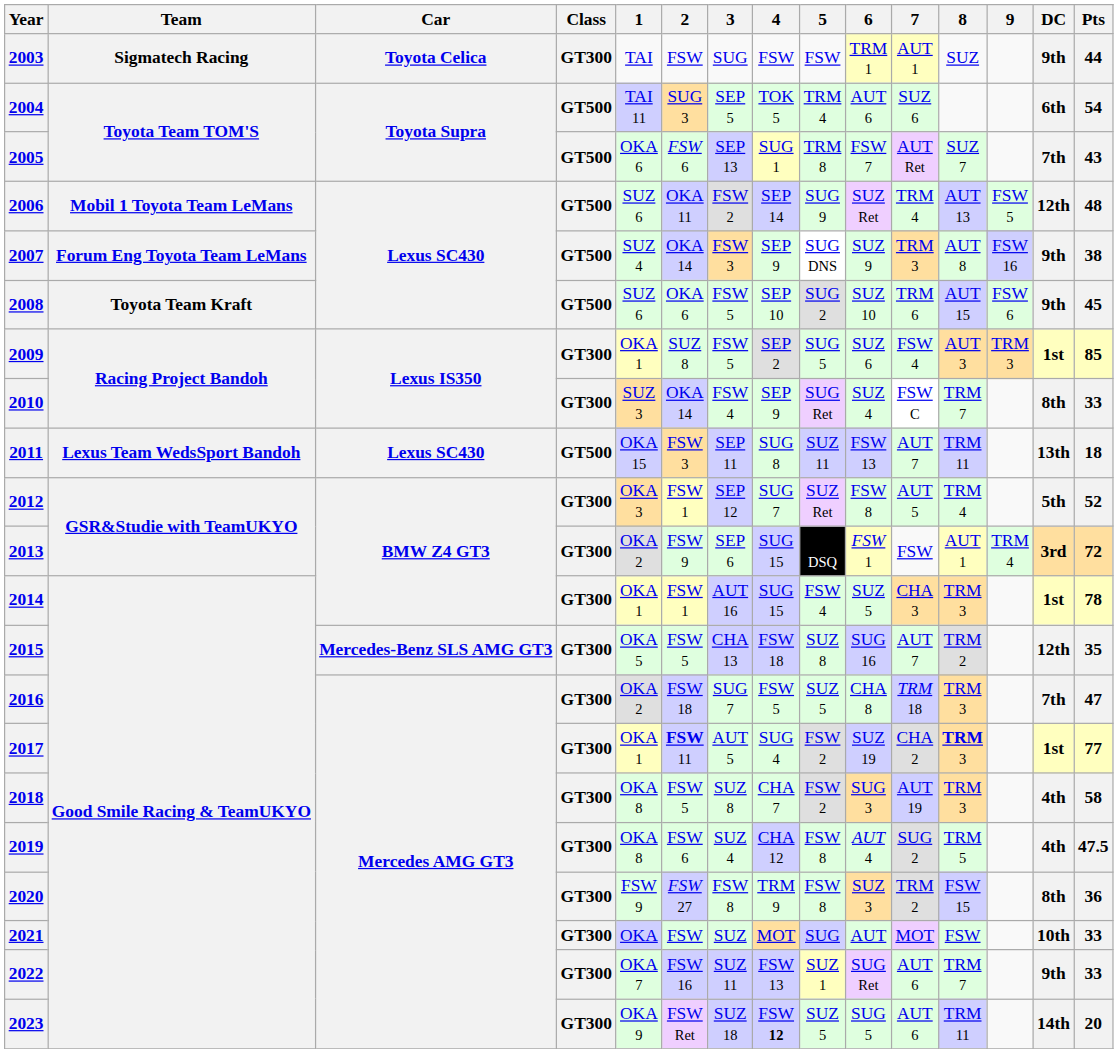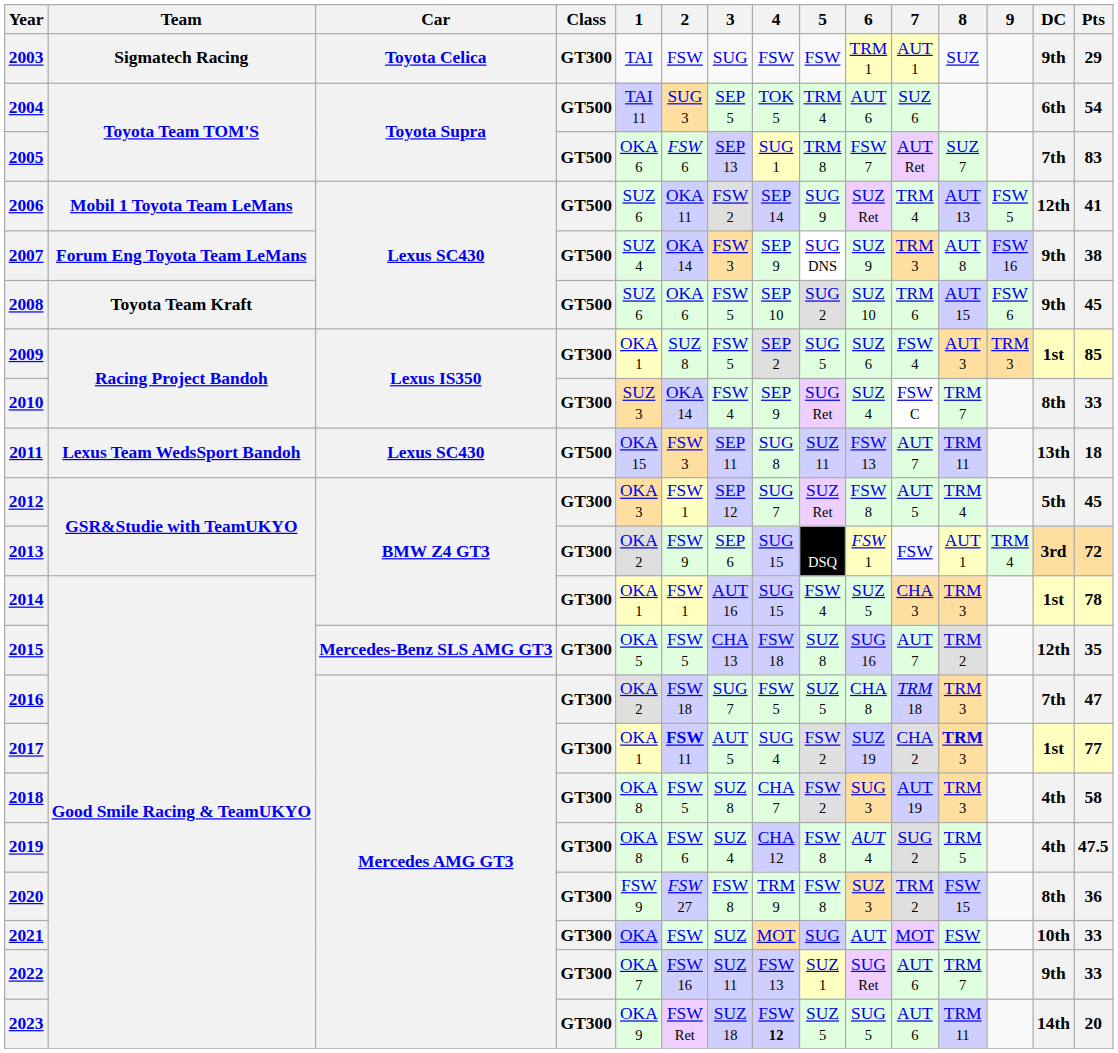 <table class="wikitable" style="text-align:center; font-size:90%">
 <tr>
 <th>Year</th>
 <th>Team</th>
 <th>Car</th>
 <th>Class</th>
 <th>1</th>
 <th>2</th>
 <th>3</th>
 <th>4</th>
 <th>5</th>
 <th>6</th>
 <th>7</th>
 <th>8</th>
 <th>9</th>
 <th>DC</th>
 <th>Pts</th>
 </tr>
 <tr>
 <th><a href='#'>2003</a></th>
 <th>Sigmatech Racing</th>
 <th><a href='#'>Toyota Celica</a></th>
 <th>GT300</th>
 <td><a href='#'>TAI</a></td>
 <td><a href='#'>FSW</a></td>
 <td><a href='#'>SUG</a></td>
 <td><a href='#'>FSW</a></td>
 <td><a href='#'>FSW</a></td>
 <td bgcolor="#FFFFBF"><a href='#'>TRM</a><br><small>1</small></td>
 <td bgcolor="#FFFFBF"><a href='#'>AUT</a><br><small>1</small></td>
 <td><a href='#'>SUZ</a></td>
 <td></td>
 <th>9th</th>
-<th>44</th>
+<th>29</th>
 </tr>
 <tr>
 <th><a href='#'>2004</a></th>
 <th rowspan="2"><a href='#'>Toyota Team TOM'S</a></th>
 <th rowspan="2"><a href='#'>Toyota Supra</a></th>
 <th>GT500</th>
 <td bgcolor="#CFCFFF"><a href='#'>TAI</a><br><small>11</small></td>
 <td bgcolor="#FFDF9F"><a href='#'>SUG</a><br><small>3</small></td>
 <td bgcolor="#DFFFDF"><a href='#'>SEP</a><br><small>5</small></td>
 <td bgcolor="#DFFFDF"><a href='#'>TOK</a><br><small>5</small></td>
 <td bgcolor="#DFFFDF"><a href='#'>TRM</a><br><small>4</small></td>
 <td bgcolor="#DFFFDF"><a href='#'>AUT</a><br><small>6</small></td>
 <td bgcolor="#DFFFDF"><a href='#'>SUZ</a><br><small>6</small></td>
 <td></td>
 <td></td>
 <th>6th</th>
 <th>54</th>
 </tr>
 <tr>
 <th><a href='#'>2005</a></th>
 <th>GT500</th>
 <td bgcolor="#DFFFDF"><a href='#'>OKA</a><br><small>6</small></td>
 <td bgcolor="#DFFFDF"><em><a href='#'>FSW</a></em><br><small>6</small></td>
 <td bgcolor="#CFCFFF"><a href='#'>SEP</a><br><small>13</small></td>
 <td bgcolor="#FFFFBF"><a href='#'>SUG</a><br><small>1</small></td>
 <td bgcolor="#DFFFDF"><a href='#'>TRM</a><br><small>8</small></td>
 <td bgcolor="#DFFFDF"><a href='#'>FSW</a><br><small>7</small></td>
 <td bgcolor="#EFCFFF"><a href='#'>AUT</a><br><small>Ret</small></td>
 <td bgcolor="#DFFFDF"><a href='#'>SUZ</a><br><small>7</small></td>
 <td></td>
 <th>7th</th>
-<th>43</th>
+<th>83</th>
 </tr>
 <tr>
 <th><a href='#'>2006</a></th>
 <th><a href='#'>Mobil 1 Toyota Team LeMans</a></th>
 <th rowspan="3"><a href='#'>Lexus SC430</a></th>
 <th>GT500</th>
 <td bgcolor="#DFFFDF"><a href='#'>SUZ</a><br><small>6</small></td>
 <td bgcolor="#CFCFFF"><a href='#'>OKA</a><br><small>11</small></td>
 <td bgcolor="#DFDFDF"><a href='#'>FSW</a><br><small>2</small></td>
 <td bgcolor="#CFCFFF"><a href='#'>SEP</a><br><small>14</small></td>
 <td bgcolor="#DFFFDF"><a href='#'>SUG</a><br><small>9</small></td>
 <td bgcolor="#EFCFFF"><a href='#'>SUZ</a><br><small>Ret</small></td>
 <td bgcolor="#DFFFDF"><a href='#'>TRM</a><br><small>4</small></td>
 <td bgcolor="#CFCFFF"><a href='#'>AUT</a><br><small>13</small></td>
 <td bgcolor="#DFFFDF"><a href='#'>FSW</a><br><small>5</small></td>
 <th>12th</th>
-<th>48</th>
+<th>41</th>
 </tr>
 <tr>
 <th><a href='#'>2007</a></th>
 <th><a href='#'>Forum Eng Toyota Team LeMans</a></th>
 <th>GT500</th>
 <td bgcolor="#DFFFDF"><a href='#'>SUZ</a><br><small>4</small></td>
 <td bgcolor="#CFCFFF"><a href='#'>OKA</a><br><small>14</small></td>
 <td bgcolor="#FFDF9F"><a href='#'>FSW</a><br><small>3</small></td>
 <td bgcolor="#DFFFDF"><a href='#'>SEP</a><br><small>9</small></td>
 <td bgcolor="#FFFFFF"><a href='#'>SUG</a><br><small>DNS</small></td>
 <td bgcolor="#DFFFDF"><a href='#'>SUZ</a><br><small>9</small></td>
 <td bgcolor="#FFDF9F"><a href='#'>TRM</a><br><small>3</small></td>
 <td bgcolor="#DFFFDF"><a href='#'>AUT</a><br><small>8</small></td>
 <td bgcolor="#CFCFFF"><a href='#'>FSW</a><br><small>16</small></td>
 <th>9th</th>
 <th>38</th>
 </tr>
 <tr>
 <th><a href='#'>2008</a></th>
 <th>Toyota Team Kraft</th>
 <th>GT500</th>
 <td bgcolor="#DFFFDF"><a href='#'>SUZ</a><br><small>6</small></td>
 <td bgcolor="#DFFFDF"><a href='#'>OKA</a><br><small>6</small></td>
 <td bgcolor="#DFFFDF"><a href='#'>FSW</a><br><small>5</small></td>
 <td bgcolor="#DFFFDF"><a href='#'>SEP</a><br><small>10</small></td>
 <td bgcolor="#DFDFDF"><a href='#'>SUG</a><br><small>2</small></td>
 <td bgcolor="#DFFFDF"><a href='#'>SUZ</a><br><small>10</small></td>
 <td bgcolor="#DFFFDF"><a href='#'>TRM</a><br><small>6</small></td>
 <td bgcolor="#CFCFFF"><a href='#'>AUT</a><br><small>15</small></td>
 <td bgcolor="#DFFFDF"><a href='#'>FSW</a><br><small>6</small></td>
 <th>9th</th>
 <th>45</th>
 </tr>
 <tr>
 <th><a href='#'>2009</a></th>
 <th rowspan="2"><a href='#'>Racing Project Bandoh</a></th>
 <th rowspan="2"><a href='#'>Lexus IS350</a></th>
 <th>GT300</th>
 <td bgcolor="#FFFFBF"><a href='#'>OKA</a><br><small>1</small></td>
 <td bgcolor="#DFFFDF"><a href='#'>SUZ</a><br><small>8</small></td>
 <td bgcolor="#DFFFDF"><a href='#'>FSW</a><br><small>5</small></td>
 <td bgcolor="#DFDFDF"><a href='#'>SEP</a><br><small>2</small></td>
 <td bgcolor="#DFFFDF"><a href='#'>SUG</a><br><small>5</small></td>
 <td bgcolor="#DFFFDF"><a href='#'>SUZ</a><br><small>6</small></td>
 <td bgcolor="#DFFFDF"><a href='#'>FSW</a><br><small>4</small></td>
 <td bgcolor="#FFDF9F"><a href='#'>AUT</a><br><small>3</small></td>
 <td bgcolor="#FFDF9F"><a href='#'>TRM</a><br><small>3</small></td>
 <td bgcolor="#FFFFBF"><strong>1st</strong></td>
 <td bgcolor="#FFFFBF"><strong>85</strong></td>
 </tr>
 <tr>
 <th><a href='#'>2010</a></th>
 <th>GT300</th>
 <td bgcolor="#FFDF9F"><a href='#'>SUZ</a><br><small>3</small></td>
 <td bgcolor="#CFCFFF"><a href='#'>OKA</a><br><small>14</small></td>
 <td bgcolor="#DFFFDF"><a href='#'>FSW</a><br><small>4</small></td>
 <td bgcolor="#DFFFDF"><a href='#'>SEP</a><br><small>9</small></td>
 <td bgcolor="#EFCFFF"><a href='#'>SUG</a><br><small>Ret</small></td>
 <td bgcolor="#DFFFDF"><a href='#'>SUZ</a><br><small>4</small></td>
 <td bgcolor="#FFFFFF"><a href='#'>FSW</a><br><small>C</small></td>
 <td bgcolor="#DFFFDF"><a href='#'>TRM</a><br><small>7</small></td>
 <td></td>
 <th>8th</th>
 <th>33</th>
 </tr>
 <tr>
 <th><a href='#'>2011</a></th>
 <th><a href='#'>Lexus Team WedsSport Bandoh</a></th>
 <th><a href='#'>Lexus SC430</a></th>
 <th>GT500</th>
 <td bgcolor="#CFCFFF"><a href='#'>OKA</a><br><small>15</small></td>
 <td bgcolor="#FFDF9F"><a href='#'>FSW</a><br><small>3</small></td>
 <td bgcolor="#CFCFFF"><a href='#'>SEP</a><br><small>11</small></td>
 <td bgcolor="#DFFFDF"><a href='#'>SUG</a><br><small>8</small></td>
 <td bgcolor="#CFCFFF"><a href='#'>SUZ</a><br><small>11</small></td>
 <td bgcolor="#CFCFFF"><a href='#'>FSW</a><br><small>13</small></td>
 <td bgcolor="#DFFFDF"><a href='#'>AUT</a><br><small>7</small></td>
 <td bgcolor="#CFCFFF"><a href='#'>TRM</a><br><small>11</small></td>
 <td></td>
 <th>13th</th>
 <th>18</th>
 </tr>
 <tr>
 <th><a href='#'>2012</a></th>
 <th rowspan="2"><a href='#'>GSR&Studie with TeamUKYO</a></th>
 <th rowspan="3"><a href='#'>BMW Z4 GT3</a></th>
 <th>GT300</th>
 <td bgcolor="#FFDF9F"><a href='#'>OKA</a><br><small>3</small></td>
 <td bgcolor="#FFFFBF"><a href='#'>FSW</a><br><small>1</small></td>
 <td bgcolor="#CFCFFF"><a href='#'>SEP</a><br><small>12</small></td>
 <td bgcolor="#DFFFDF"><a href='#'>SUG</a><br><small>7</small></td>
 <td bgcolor="#EFCFFF"><a href='#'>SUZ</a><br><small>Ret</small></td>
 <td bgcolor="#DFFFDF"><a href='#'>FSW</a><br><small>8</small></td>
 <td bgcolor="#DFFFDF"><a href='#'>AUT</a><br><small>5</small></td>
 <td bgcolor="#DFFFDF"><a href='#'>TRM</a><br><small>4</small></td>
 <td></td>
 <th>5th</th>
-<th>52</th>
+<th>45</th>
 </tr>
 <tr>
 <th><a href='#'>2013</a></th>
 <th>GT300</th>
 <td bgcolor="#DFDFDF"><a href='#'>OKA</a><br><small>2</small></td>
 <td bgcolor="#DFFFDF"><a href='#'>FSW</a><br><small>9</small></td>
 <td bgcolor="#DFFFDF"><a href='#'>SEP</a><br><small>6</small></td>
 <td bgcolor="#CFCFFF"><a href='#'>SUG</a><br><small>15</small></td>
 <td bgcolor="#000000" style="color: #ffffff"><a href='#'></a><br><small>DSQ</small></td>
 <td bgcolor="#FFFFBF"><em><a href='#'>FSW</a></em><br><small>1</small></td>
 <td><a href='#'>FSW</a></td>
 <td bgcolor="#FFFFBF"><a href='#'>AUT</a><br><small>1</small></td>
 <td bgcolor="#DFFFDF"><a href='#'>TRM</a><br><small>4</small></td>
 <td bgcolor="#FFDF9F"><strong>3rd</strong></td>
 <td bgcolor="#FFDF9F"><strong>72</strong></td>
 </tr>
 <tr>
 <th><a href='#'>2014</a></th>
 <th rowspan="10"><a href='#'>Good Smile Racing & TeamUKYO</a></th>
 <th>GT300</th>
 <td bgcolor="#FFFFBF"><a href='#'>OKA</a><br><small>1</small></td>
 <td bgcolor="#FFFFBF"><a href='#'>FSW</a><br><small>1</small></td>
 <td bgcolor="#CFCFFF"><a href='#'>AUT</a><br><small>16</small></td>
 <td bgcolor="#CFCFFF"><a href='#'>SUG</a><br><small>15</small></td>
 <td bgcolor="#DFFFDF"><a href='#'>FSW</a><br><small>4</small></td>
 <td bgcolor="#DFFFDF"><a href='#'>SUZ</a><br><small>5</small></td>
 <td bgcolor="#FFDF9F"><a href='#'>CHA</a><br><small>3</small></td>
 <td bgcolor="#FFDF9F"><a href='#'>TRM</a><br><small>3</small></td>
 <td></td>
 <td bgcolor="#FFFFBF"><strong>1st</strong></td>
 <td bgcolor="#FFFFBF"><strong>78</strong></td>
 </tr>
 <tr>
 <th><a href='#'>2015</a></th>
 <th><a href='#'>Mercedes-Benz SLS AMG GT3</a></th>
 <th>GT300</th>
 <td bgcolor="#DFFFDF"><a href='#'>OKA</a><br><small>5</small></td>
 <td bgcolor="#DFFFDF"><a href='#'>FSW</a><br><small>5</small></td>
 <td bgcolor="#CFCFFF"><a href='#'>CHA</a><br><small>13</small></td>
 <td bgcolor="#CFCFFF"><a href='#'>FSW</a><br><small>18</small></td>
 <td bgcolor="#DFFFDF"><a href='#'>SUZ</a><br><small>8</small></td>
 <td bgcolor="#CFCFFF"><a href='#'>SUG</a><br><small>16</small></td>
 <td bgcolor="#DFFFDF"><a href='#'>AUT</a><br><small>7</small></td>
 <td bgcolor="#DFDFDF"><a href='#'>TRM</a><br><small>2</small></td>
 <td></td>
 <th>12th</th>
 <th>35</th>
 </tr>
 <tr>
 <th><a href='#'>2016</a></th>
 <th rowspan="8"><a href='#'>Mercedes AMG GT3</a></th>
 <th>GT300</th>
 <td bgcolor="#DFDFDF"><a href='#'>OKA</a><br><small>2</small></td>
 <td bgcolor="#CFCFFF"><a href='#'>FSW</a><br><small>18</small></td>
 <td bgcolor="#DFFFDF"><a href='#'>SUG</a><br><small>7</small></td>
 <td bgcolor="#DFFFDF"><a href='#'>FSW</a><br><small>5</small></td>
 <td bgcolor="#DFFFDF"><a href='#'>SUZ</a><br><small>5</small></td>
 <td bgcolor="#DFFFDF"><a href='#'>CHA</a><br><small>8</small></td>
 <td bgcolor="#CFCFFF"><em><a href='#'>TRM</a></em><br><small>18</small></td>
 <td bgcolor="#FFDF9F"><a href='#'>TRM</a><br><small>3</small></td>
 <td></td>
 <th>7th</th>
 <th>47</th>
 </tr>
 <tr>
 <th><a href='#'>2017</a></th>
 <th>GT300</th>
 <td bgcolor="#FFFFBF"><a href='#'>OKA</a><br><small>1</small></td>
 <td bgcolor="#CFCFFF"><strong><a href='#'>FSW</a></strong><br><small>11</small></td>
 <td bgcolor="#DFFFDF"><a href='#'>AUT</a><br><small>5</small></td>
 <td bgcolor="#DFFFDF"><a href='#'>SUG</a><br><small>4</small></td>
 <td bgcolor="#DFDFDF"><a href='#'>FSW</a><br><small>2</small></td>
 <td bgcolor="#CFCFFF"><a href='#'>SUZ</a><br><small>19</small></td>
 <td bgcolor="#DFDFDF"><a href='#'>CHA</a><br><small>2</small></td>
 <td bgcolor="#FFDF9F"><strong><a href='#'>TRM</a></strong><br><small>3</small></td>
 <td></td>
 <td bgcolor="#FFFFBF"><strong>1st</strong></td>
 <td bgcolor="#FFFFBF"><strong>77</strong></td>
 </tr>
 <tr>
 <th><a href='#'>2018</a></th>
 <th>GT300</th>
 <td bgcolor="#DFFFDF"><a href='#'>OKA</a><br><small>8</small></td>
 <td bgcolor="#DFFFDF"><a href='#'>FSW</a><br><small>5</small></td>
 <td bgcolor="#DFFFDF"><a href='#'>SUZ</a><br><small>8</small></td>
 <td bgcolor="#DFFFDF"><a href='#'>CHA</a><br><small>7</small></td>
 <td bgcolor="#DFDFDF"><a href='#'>FSW</a><br><small>2</small></td>
 <td bgcolor="#FFDF9F"><a href='#'>SUG</a><br><small>3</small></td>
 <td bgcolor="#CFCFFF"><a href='#'>AUT</a><br><small>19</small></td>
 <td bgcolor="#FFDF9F"><a href='#'>TRM</a><br><small>3</small></td>
 <td></td>
 <th>4th</th>
 <th>58</th>
 </tr>
 <tr>
 <th><a href='#'>2019</a></th>
 <th>GT300</th>
 <td bgcolor="#DFFFDF"><a href='#'>OKA</a><br><small>8</small></td>
 <td bgcolor="#DFFFDF"><a href='#'>FSW</a><br><small>6</small></td>
 <td bgcolor="#DFFFDF"><a href='#'>SUZ</a><br><small>4</small></td>
 <td bgcolor="#CFCFFF"><a href='#'>CHA</a><br><small>12</small></td>
 <td bgcolor="#DFFFDF"><a href='#'>FSW</a><br><small>8</small></td>
 <td bgcolor="#DFFFDF"><em><a href='#'>AUT</a></em><br><small>4</small></td>
 <td bgcolor="#DFDFDF"><a href='#'>SUG</a><br><small>2</small></td>
 <td bgcolor="#DFFFDF"><a href='#'>TRM</a><br><small>5</small></td>
 <td></td>
 <th>4th</th>
 <th>47.5</th>
 </tr>
 <tr>
 <th><a href='#'>2020</a></th>
 <th>GT300</th>
 <td bgcolor="#DFFFDF"><a href='#'>FSW</a><br><small>9</small></td>
 <td bgcolor="#CFCFFF"><em><a href='#'>FSW</a></em><br><small>27</small></td>
 <td bgcolor="#DFFFDF"><a href='#'>FSW</a><br><small>8</small></td>
 <td bgcolor="#DFFFDF"><a href='#'>TRM</a><br><small>9</small></td>
 <td bgcolor="#DFFFDF"><a href='#'>FSW</a><br><small>8</small></td>
 <td bgcolor="#FFDF9F"><a href='#'>SUZ</a><br><small>3</small></td>
 <td bgcolor="#DFDFDF"><a href='#'>TRM</a><br><small>2</small></td>
 <td bgcolor="#CFCFFF"><a href='#'>FSW</a><br><small>15</small></td>
 <td></td>
 <th>8th</th>
 <th>36</th>
 </tr>
 <tr>
 <th><a href='#'>2021</a></th>
 <th>GT300</th>
 <td style="background:#CFCFFF;"><a href='#'>OKA</a><br></td>
 <td style="background:#dfffdf;"><a href='#'>FSW</a><br></td>
 <td style="background:#dfffdf;"><a href='#'>SUZ</a><br></td>
 <td style="background:#ffdf9f;"><a href='#'>MOT</a><br></td>
 <td style="background:#cfcfff;"><a href='#'>SUG</a><br></td>
 <td style="background:#dfffdf;"><a href='#'>AUT</a><br></td>
 <td style="background:#efcfff;"><a href='#'>MOT</a><br></td>
 <td style="background:#dfffdf;"><a href='#'>FSW</a><br></td>
 <td></td>
 <th>10th</th>
 <th>33</th>
 </tr>
 <tr>
 <th><a href='#'>2022</a></th>
 <th>GT300</th>
 <td style="background:#dfffdf;"><a href='#'>OKA</a><br><small>7</small></td>
 <td style="background:#cfcfff;"><a href='#'>FSW</a><br><small>16</small></td>
 <td style="background:#cfcfff;"><a href='#'>SUZ</a><br><small>11</small></td>
 <td style="background:#cfcfff;"><a href='#'>FSW</a><br><small>13</small></td>
 <td bgcolor="#FFFFBF"><a href='#'>SUZ</a><br><small>1</small></td>
 <td style="background:#efcfff;"><a href='#'>SUG</a><br><small>Ret</small></td>
 <td style="background:#dfffdf;"><a href='#'>AUT</a><br><small>6</small></td>
 <td style="background:#dfffdf;"><a href='#'>TRM</a><br><small>7</small></td>
 <td></td>
 <th>9th</th>
 <th>33</th>
 </tr>
 <tr>
 <th><a href='#'>2023</a></th>
 <th>GT300</th>
 <td style="background:#dfffdf;"><a href='#'>OKA</a><br><small>9</small></td>
 <td style="background:#efcfff;"><a href='#'>FSW</a><br><small>Ret</small></td>
 <td style="background:#cfcfff;"><a href='#'>SUZ</a><br><small>18</small></td>
 <td style="background:#cfcfff;"><a href='#'>FSW</a><br><small><strong>12</strong></small></td>
 <td style="background:#dfffdf;"><a href='#'>SUZ</a><br><small>5</small></td>
 <td style="background:#dfffdf;"><a href='#'>SUG</a><br><small>5</small></td>
 <td style="background:#dfffdf;"><a href='#'>AUT</a><br><small>6</small></td>
 <td style="background:#cfcfff;"><a href='#'>TRM</a><br><small>11</small></td>
 <td></td>
 <th>14th</th>
 <th>20</th>
 </tr>
 </table>
